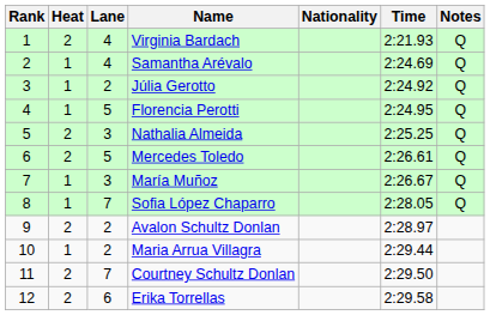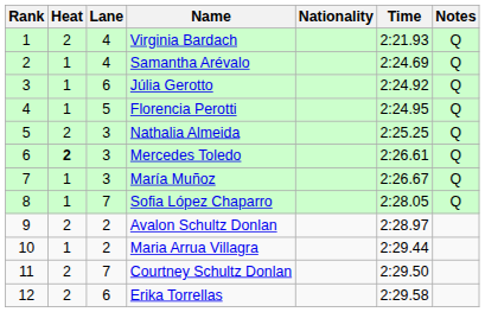 <table class="wikitable sortable" style="text-align:center">
 <tr>
 <th>Rank</th>
 <th>Heat</th>
 <th>Lane</th>
 <th>Name</th>
 <th>Nationality</th>
 <th>Time</th>
 <th>Notes</th>
 </tr>
 <tr bgcolor=ccffcc>
 <td>1</td>
 <td>2</td>
 <td>4</td>
 <td align=left><a href='#'>Virginia Bardach</a></td>
 <td align=left></td>
 <td>2:21.93</td>
 <td>Q</td>
 </tr>
 <tr bgcolor=ccffcc>
 <td>2</td>
 <td>1</td>
 <td>4</td>
 <td align=left><a href='#'>Samantha Arévalo</a></td>
 <td align=left></td>
 <td>2:24.69</td>
 <td>Q</td>
 </tr>
 <tr bgcolor=ccffcc>
 <td>3</td>
 <td>1</td>
-<td>2</td>
+<td>6</td>
 <td align=left><a href='#'>Júlia Gerotto</a></td>
 <td align=left></td>
 <td>2:24.92</td>
 <td>Q</td>
 </tr>
 <tr bgcolor=ccffcc>
 <td>4</td>
 <td>1</td>
 <td>5</td>
 <td align=left><a href='#'>Florencia Perotti</a></td>
 <td align=left></td>
 <td>2:24.95</td>
 <td>Q</td>
 </tr>
 <tr bgcolor=ccffcc>
 <td>5</td>
 <td>2</td>
 <td>3</td>
 <td align=left><a href='#'>Nathalia Almeida</a></td>
 <td align=left></td>
 <td>2:25.25</td>
 <td>Q</td>
 </tr>
 <tr bgcolor=ccffcc>
 <td>6</td>
-<td>2</td>
-<td>5</td>
+<td><strong>2</strong></td>
+<td>3</td>
 <td align=left><a href='#'>Mercedes Toledo</a></td>
 <td align=left></td>
 <td>2:26.61</td>
 <td>Q</td>
 </tr>
 <tr bgcolor=ccffcc>
 <td>7</td>
 <td>1</td>
 <td>3</td>
 <td align=left><a href='#'>María Muñoz</a></td>
 <td align=left></td>
 <td>2:26.67</td>
 <td>Q</td>
 </tr>
 <tr bgcolor=ccffcc>
 <td>8</td>
 <td>1</td>
 <td>7</td>
 <td align=left><a href='#'>Sofia López Chaparro</a></td>
 <td align=left></td>
 <td>2:28.05</td>
 <td>Q</td>
 </tr>
 <tr>
 <td>9</td>
 <td>2</td>
 <td>2</td>
 <td align=left><a href='#'>Avalon Schultz Donlan</a></td>
 <td align=left></td>
 <td>2:28.97</td>
 <td></td>
 </tr>
 <tr>
 <td>10</td>
 <td>1</td>
 <td>2</td>
 <td align=left><a href='#'>Maria Arrua Villagra</a></td>
 <td align=left></td>
 <td>2:29.44</td>
 <td></td>
 </tr>
 <tr>
 <td>11</td>
 <td>2</td>
 <td>7</td>
 <td align=left><a href='#'>Courtney Schultz Donlan</a></td>
 <td align=left></td>
 <td>2:29.50</td>
 <td></td>
 </tr>
 <tr>
 <td>12</td>
 <td>2</td>
 <td>6</td>
 <td align=left><a href='#'>Erika Torrellas</a></td>
 <td align=left></td>
 <td>2:29.58</td>
 <td></td>
 </tr>
 </table>
